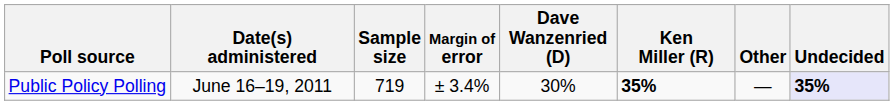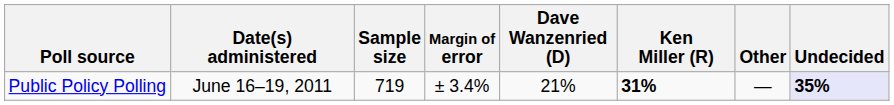 <table class="wikitable">
 <tr valign= bottom>
 <th>Poll source</th>
 <th style="width:160px;">Date(s)<br>administered</th>
 <th class=small>Sample<br>size</th>
 <th><small>Margin of</small><br>error</th>
 <th width=100px>Dave<br>Wanzenried (D)</th>
 <th width=100px>Ken<br>Miller (R)</th>
 <th>Other</th>
 <th>Undecided</th>
 </tr>
 <tr>
 <td><a href='#'>Public Policy Polling</a></td>
 <td align=center>June 16–19, 2011</td>
 <td align=center>719</td>
 <td align=center>± 3.4%</td>
-<td align=center>30%</td>
-<td><strong>35%</strong></td>
+<td align=center>21%</td>
+<td><strong>31%</strong></td>
 <td align=center>—</td>
 <td style="background: lavender;"><strong>35%</strong></td>
 </tr>
 </table>
